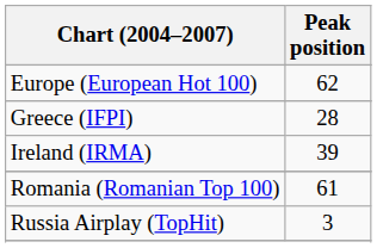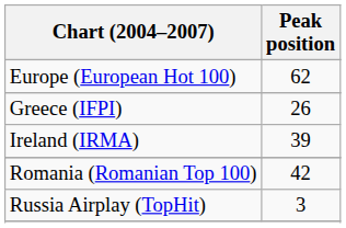 <table class="wikitable sortable">
 <tr>
 <th>Chart (2004–2007)</th>
 <th>Peak<br>position</th>
 </tr>
 <tr>
 </tr>
 <tr>
 </tr>
 <tr>
 </tr>
 <tr>
 <td>Europe (<a href='#'>European Hot 100</a>)</td>
 <td align="center">62</td>
 </tr>
 <tr>
 </tr>
 <tr>
 <td>Greece (<a href='#'>IFPI</a>)</td>
-<td align="center">28</td>
+<td align="center">26</td>
 </tr>
 <tr>
 <td>Ireland (<a href='#'>IRMA</a>)</td>
 <td align="center">39</td>
 </tr>
 <tr>
 </tr>
 <tr>
 <td align="left">Romania (<a href='#'>Romanian Top 100</a>)</td>
-<td align="center">61</td>
+<td align="center">42</td>
 </tr>
 <tr>
 <td>Russia Airplay (<a href='#'>TopHit</a>)</td>
 <td align="center">3</td>
 </tr>
 <tr>
 </tr>
 <tr>
 </tr>
 <tr>
 </tr>
 <tr>
 </tr>
 <tr>
 </tr>
 <tr>
 </tr>
 <tr>
 </tr>
 </table>
